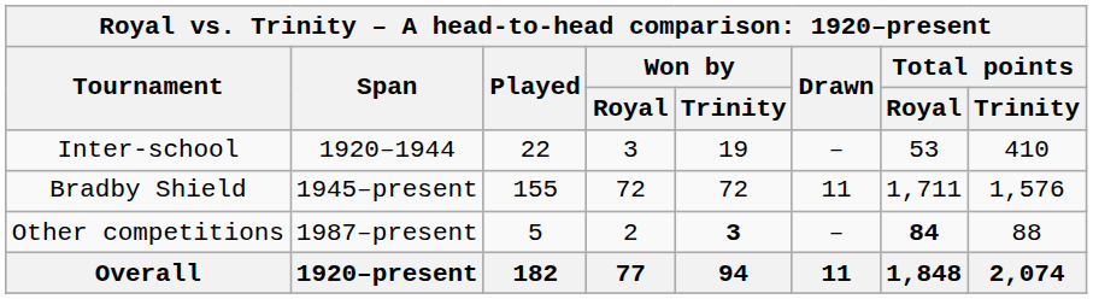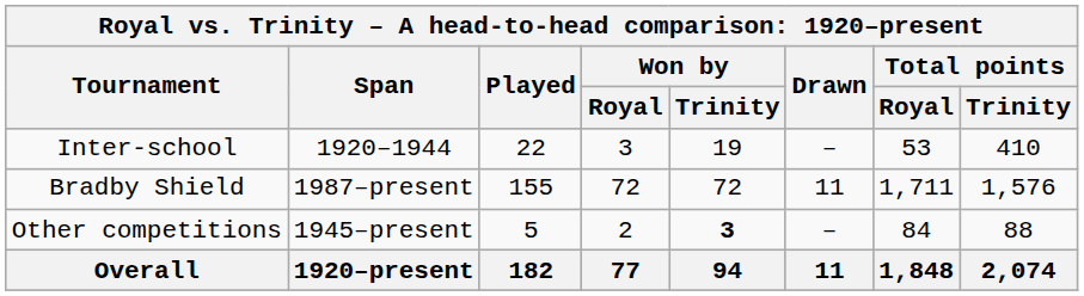 <table class="wikitable">
 <tr>
 <th colspan="8">Royal vs. Trinity – A head-to-head comparison: 1920–present</th>
 </tr>
 <tr>
 <th rowspan=2>Tournament</th>
 <th rowspan=2>Span</th>
 <th rowspan=2>Played</th>
 <th colspan=2>Won by</th>
 <th rowspan=2>Drawn</th>
 <th colspan=2>Total points</th>
 </tr>
 <tr>
 <th>Royal</th>
 <th>Trinity</th>
 <th>Royal</th>
 <th>Trinity</th>
 </tr>
 <tr>
 <td style="text-align:center">Inter-school</td>
 <td style="text-align:center">1920–1944</td>
 <td style="text-align:center">22</td>
 <td style="text-align:center">3</td>
 <td style="text-align:center">19</td>
 <td style="text-align:center">–</td>
 <td style="text-align:center">53</td>
 <td style="text-align:center">410</td>
 </tr>
 <tr>
 <td style="text-align:center">Bradby Shield</td>
-<td style="text-align:center">1945–present</td>
+<td style="text-align:center">1987–present</td>
 <td style="text-align:center">155</td>
 <td style="text-align:center">72</td>
 <td style="text-align:center">72</td>
 <td style="text-align:center">11</td>
 <td style="text-align:center">1,711</td>
 <td style="text-align:center">1,576</td>
 </tr>
 <tr>
 <td style="text-align:center">Other competitions</td>
-<td style="text-align:center">1987–present</td>
+<td style="text-align:center">1945–present</td>
 <td style="text-align:center">5</td>
 <td style="text-align:center">2</td>
 <td style="text-align:center"><strong>3</strong></td>
 <td style="text-align:center">–</td>
-<td style="text-align:center"><strong>84</strong></td>
+<td style="text-align:center">84</td>
 <td style="text-align:center">88</td>
 </tr>
 <tr>
 <th style="text-align:center">Overall</th>
 <th style="text-align:center">1920–present</th>
 <th style="text-align:center">182</th>
 <th style="text-align:center">77</th>
 <th style="text-align:center">94</th>
 <th style="text-align:center">11</th>
 <th style="text-align:center">1,848</th>
 <th style="text-align:center">2,074</th>
 </tr>
 </table>
